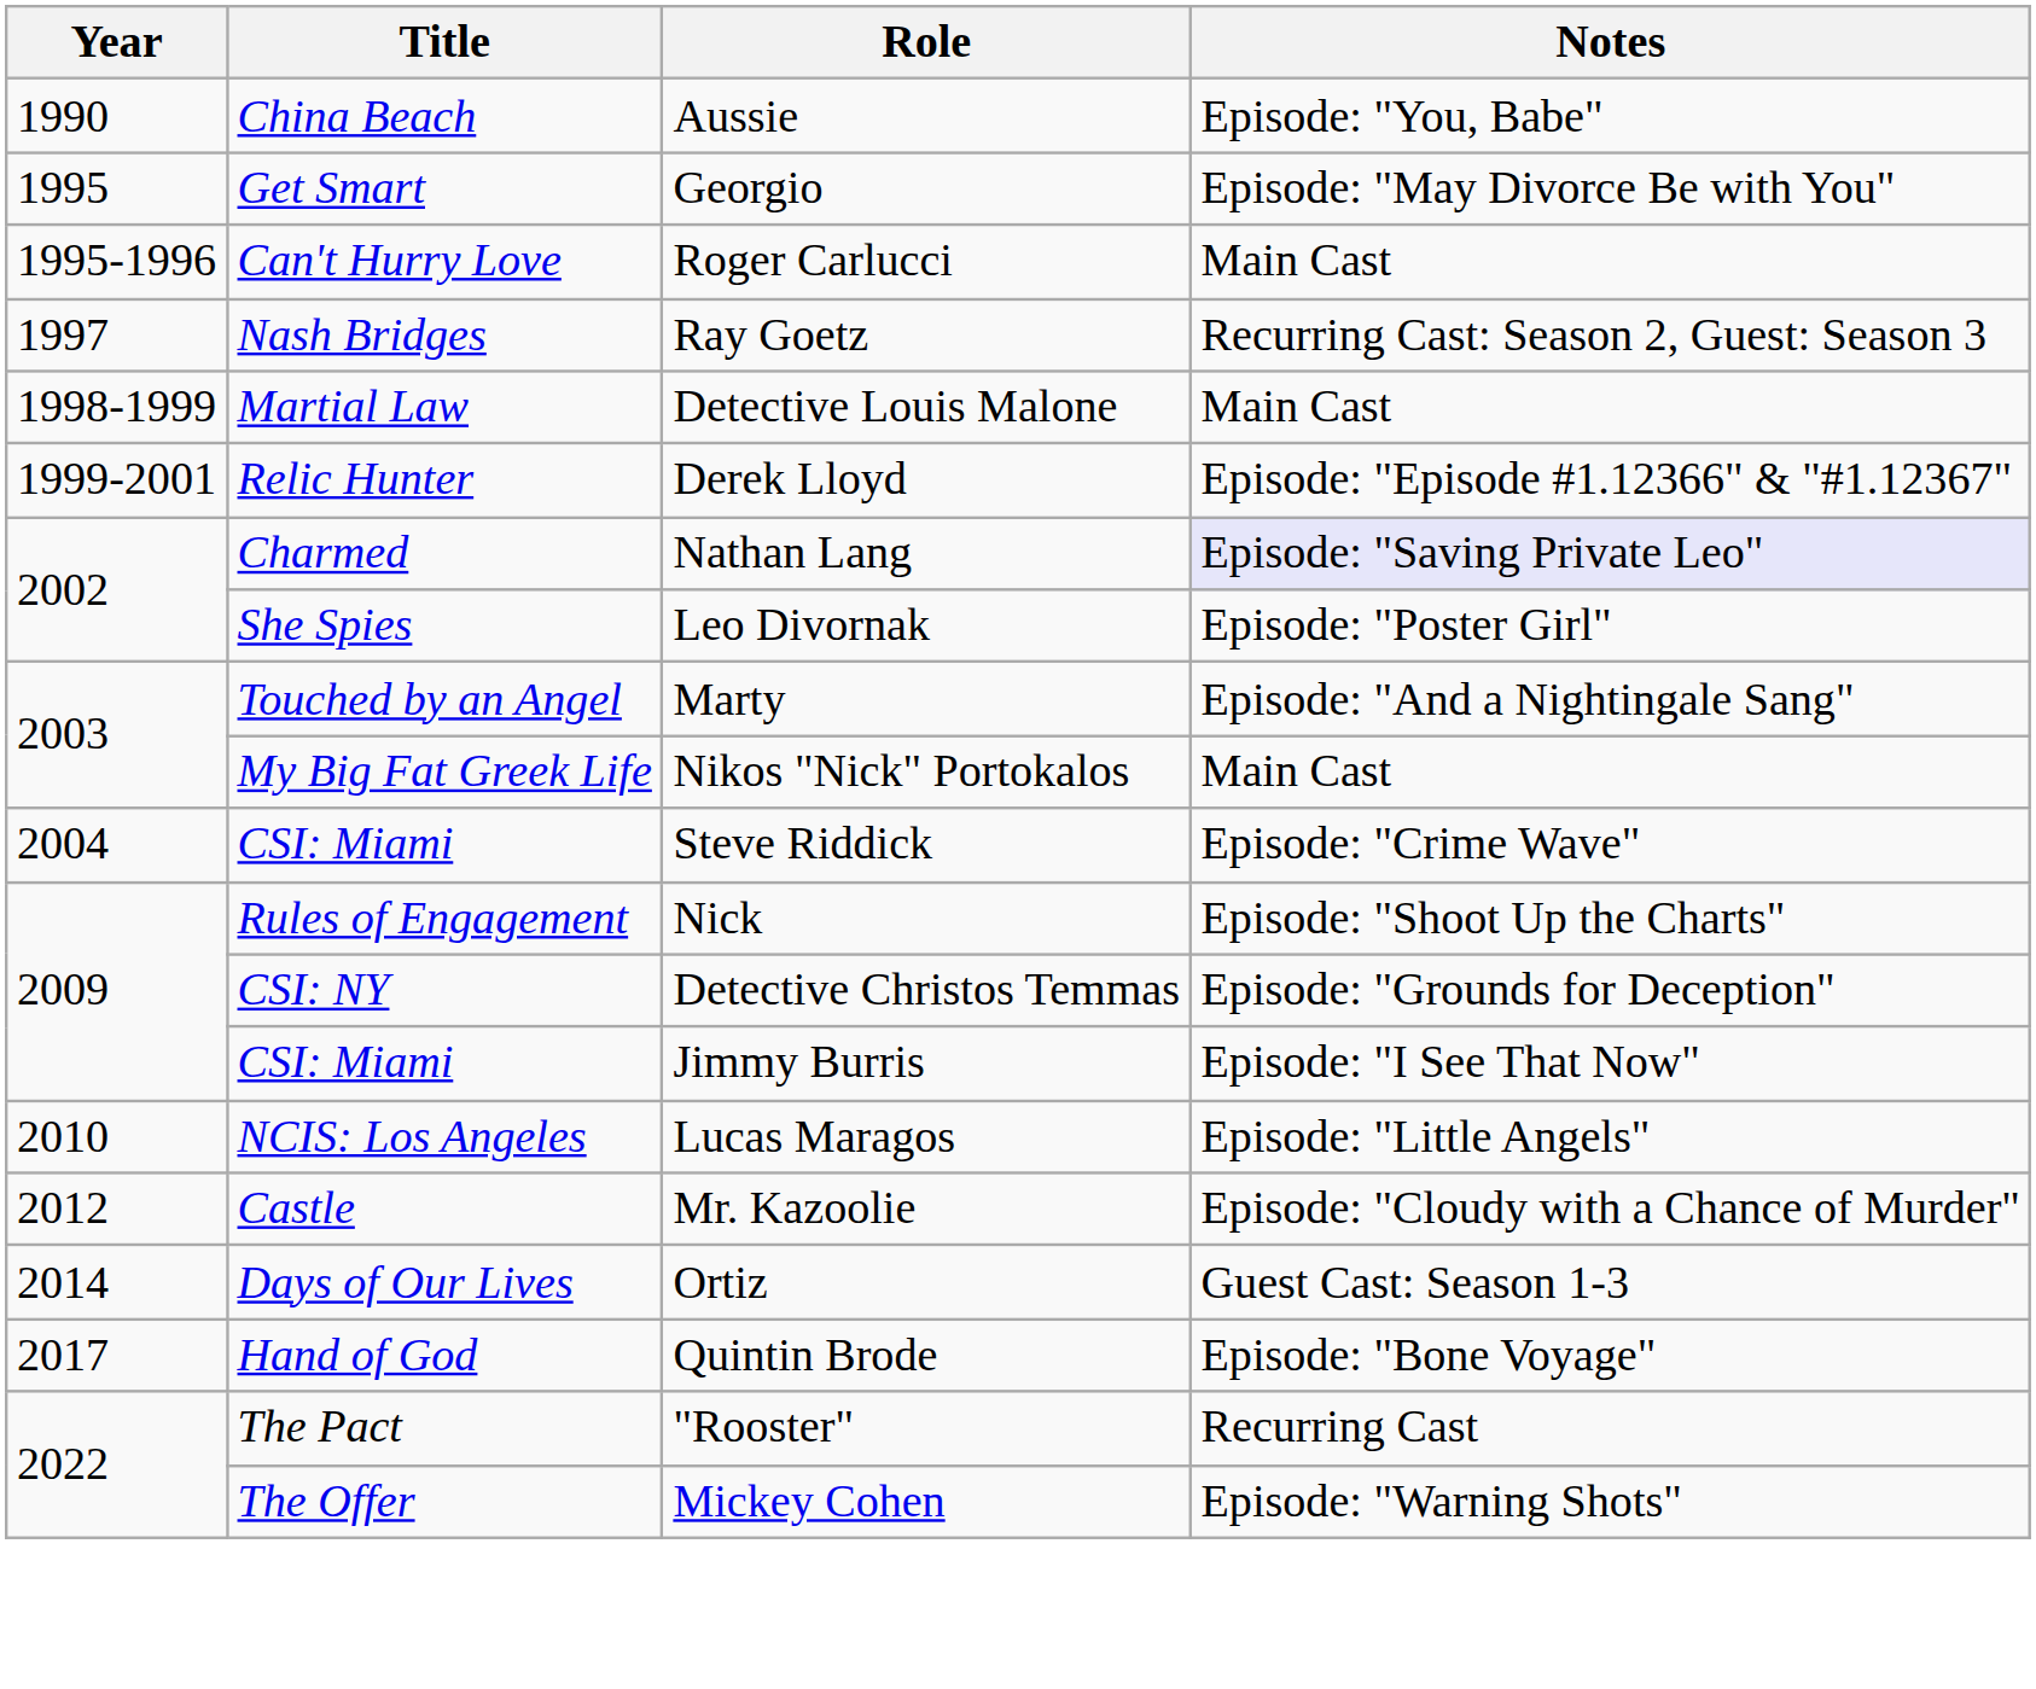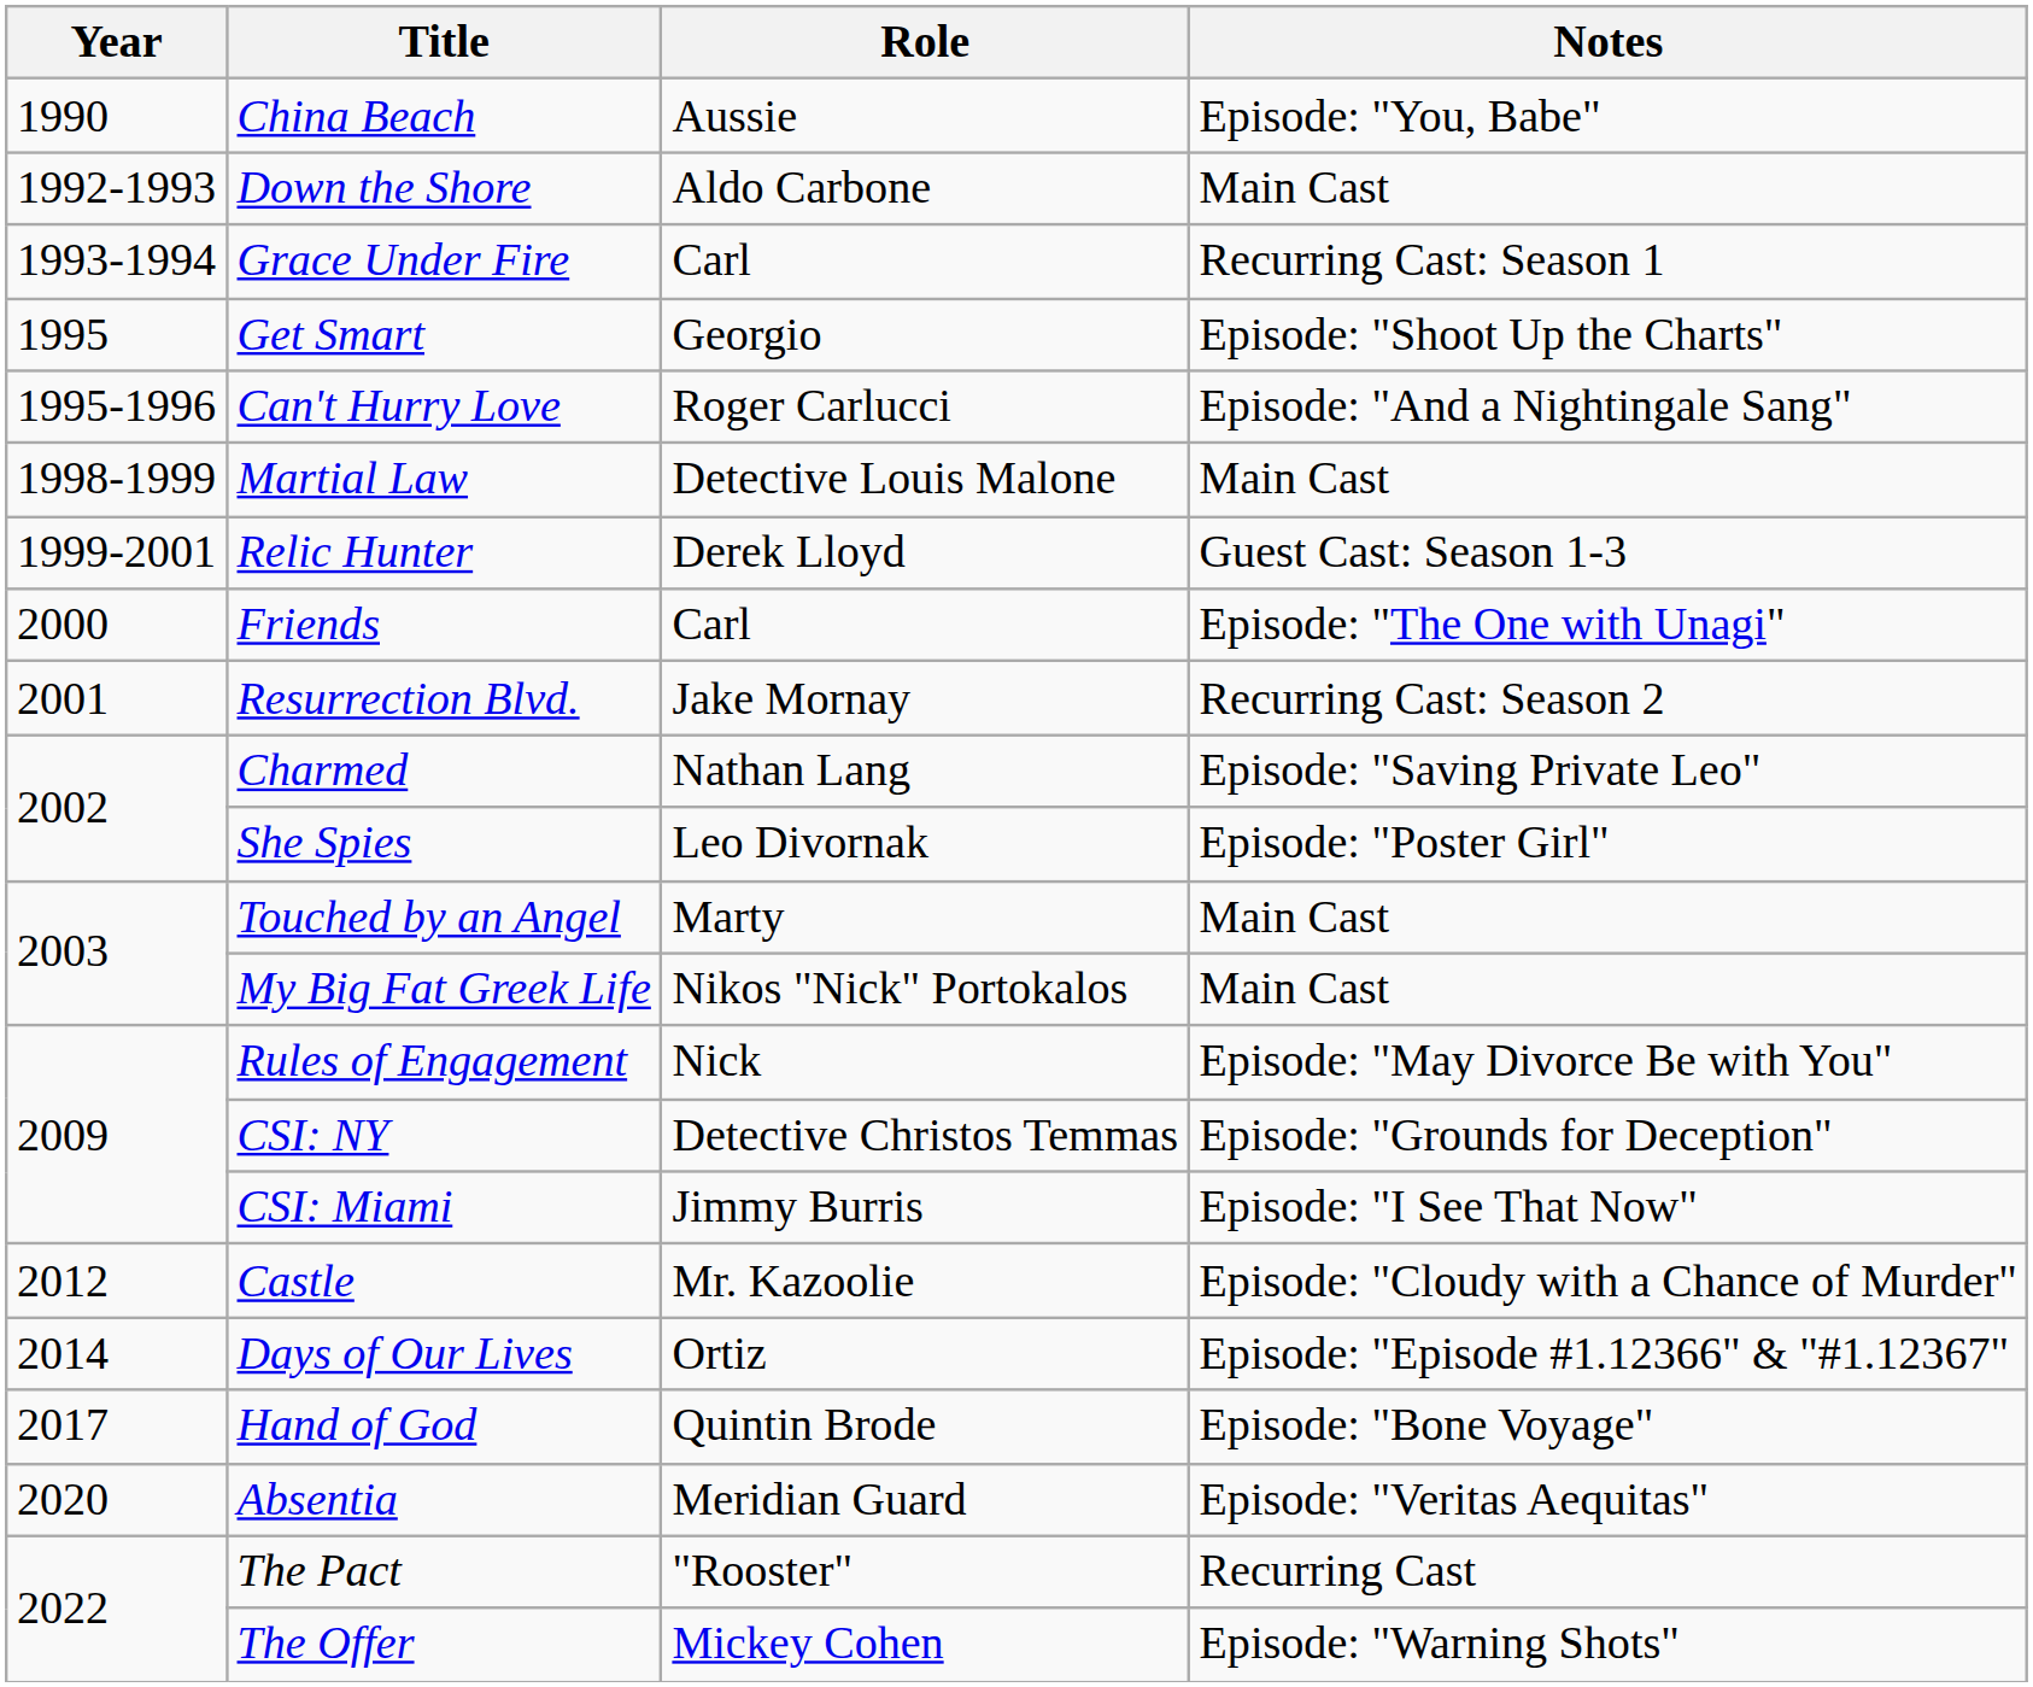 <table class="wikitable sortable">
 <tr>
 <th>Year</th>
 <th>Title</th>
 <th>Role</th>
 <th>Notes</th>
 </tr>
 <tr>
 <td>1990</td>
 <td><em><a href='#'>China Beach</a></em></td>
 <td>Aussie</td>
 <td>Episode: "You, Babe"</td>
 </tr>
 <tr>
+<td>1992-1993</td>
+<td><em><a href='#'>Down the Shore</a></em></td>
+<td>Aldo Carbone</td>
+<td>Main Cast</td>
+</tr>
+<tr>
+<td>1993-1994</td>
+<td><em><a href='#'>Grace Under Fire</a></em></td>
+<td>Carl</td>
+<td>Recurring Cast: Season 1</td>
+</tr>
+<tr>
 <td>1995</td>
 <td><em><a href='#'>Get Smart</a></em></td>
 <td>Georgio</td>
-<td>Episode: "May Divorce Be with You"</td>
+<td>Episode: "Shoot Up the Charts"</td>
 </tr>
 <tr>
 <td>1995-1996</td>
 <td><em><a href='#'>Can't Hurry Love</a></em></td>
 <td>Roger Carlucci</td>
-<td>Main Cast</td>
-</tr>
-<tr>
-<td>1997</td>
-<td><em><a href='#'>Nash Bridges</a></em></td>
-<td>Ray Goetz</td>
-<td>Recurring Cast: Season 2, Guest: Season 3</td>
+<td>Episode: "And a Nightingale Sang"</td>
 </tr>
 <tr>
 <td>1998-1999</td>
 <td><em><a href='#'>Martial Law</a></em></td>
 <td>Detective Louis Malone</td>
 <td>Main Cast</td>
 </tr>
 <tr>
 <td>1999-2001</td>
 <td><em><a href='#'>Relic Hunter</a></em></td>
 <td>Derek Lloyd</td>
-<td>Episode: "Episode #1.12366" & "#1.12367"</td>
+<td>Guest Cast: Season 1-3</td>
+</tr>
+<tr>
+<td>2000</td>
+<td><em><a href='#'>Friends</a></em></td>
+<td>Carl</td>
+<td>Episode: "<a href='#'>The One with Unagi</a>"</td>
+</tr>
+<tr>
+<td>2001</td>
+<td><em><a href='#'>Resurrection Blvd.</a></em></td>
+<td>Jake Mornay</td>
+<td>Recurring Cast: Season 2</td>
 </tr>
 <tr>
 <td rowspan="2">2002</td>
 <td><em><a href='#'>Charmed</a></em></td>
 <td>Nathan Lang</td>
-<td style="background: lavender;">Episode: "Saving Private Leo"</td>
+<td>Episode: "Saving Private Leo"</td>
 </tr>
 <tr>
 <td><em><a href='#'>She Spies</a></em></td>
 <td>Leo Divornak</td>
 <td>Episode: "Poster Girl"</td>
 </tr>
 <tr>
 <td rowspan="2">2003</td>
 <td><em><a href='#'>Touched by an Angel</a></em></td>
 <td>Marty</td>
-<td>Episode: "And a Nightingale Sang"</td>
+<td>Main Cast</td>
 </tr>
 <tr>
 <td><em><a href='#'>My Big Fat Greek Life</a></em></td>
 <td>Nikos "Nick" Portokalos</td>
 <td>Main Cast</td>
 </tr>
 <tr>
-<td>2004</td>
-<td><em><a href='#'>CSI: Miami</a></em></td>
-<td>Steve Riddick</td>
-<td>Episode: "Crime Wave"</td>
-</tr>
-<tr>
 <td rowspan="3">2009</td>
 <td><em><a href='#'>Rules of Engagement</a></em></td>
 <td>Nick</td>
-<td>Episode: "Shoot Up the Charts"</td>
+<td>Episode: "May Divorce Be with You"</td>
 </tr>
 <tr>
 <td><em><a href='#'>CSI: NY</a></em></td>
 <td>Detective Christos Temmas</td>
 <td>Episode: "Grounds for Deception"</td>
 </tr>
 <tr>
 <td><em><a href='#'>CSI: Miami</a></em></td>
 <td>Jimmy Burris</td>
 <td>Episode: "I See That Now"</td>
 </tr>
 <tr>
-<td>2010</td>
-<td><em><a href='#'>NCIS: Los Angeles</a></em></td>
-<td>Lucas Maragos</td>
-<td>Episode: "Little Angels"</td>
-</tr>
-<tr>
 <td>2012</td>
 <td><em><a href='#'>Castle</a></em></td>
 <td>Mr. Kazoolie</td>
 <td>Episode: "Cloudy with a Chance of Murder"</td>
 </tr>
 <tr>
 <td>2014</td>
 <td><em><a href='#'>Days of Our Lives</a></em></td>
 <td>Ortiz</td>
-<td>Guest Cast: Season 1-3</td>
+<td>Episode: "Episode #1.12366" & "#1.12367"</td>
 </tr>
 <tr>
 <td>2017</td>
 <td><em><a href='#'>Hand of God</a></em></td>
 <td>Quintin Brode</td>
 <td>Episode: "Bone Voyage"</td>
+</tr>
+<tr>
+<td>2020</td>
+<td><em><a href='#'>Absentia</a></em></td>
+<td>Meridian Guard</td>
+<td>Episode: "Veritas Aequitas"</td>
 </tr>
 <tr>
 <td rowspan="2">2022</td>
 <td><em>The Pact</em></td>
 <td>"Rooster"</td>
 <td>Recurring Cast</td>
 </tr>
 <tr>
 <td><em><a href='#'>The Offer</a></em></td>
 <td><a href='#'>Mickey Cohen</a></td>
 <td>Episode: "Warning Shots"</td>
 </tr>
 </table>
